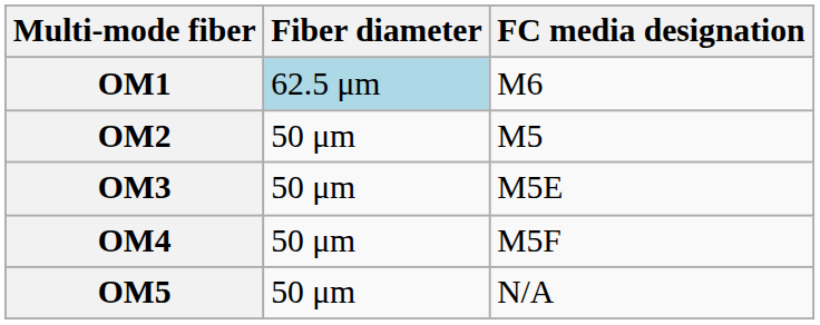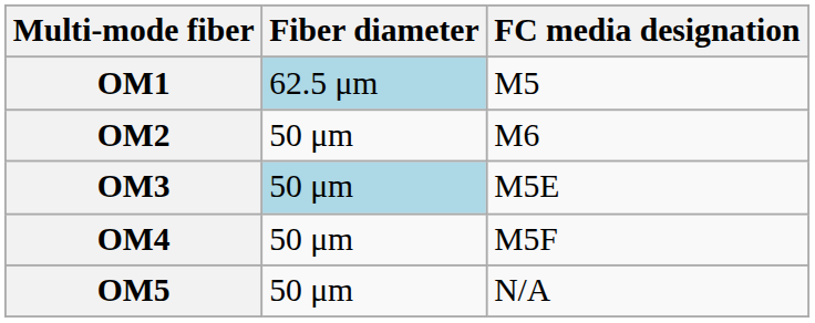 <table class="wikitable sortable">
 <tr>
 <th>Multi-mode fiber</th>
 <th>Fiber diameter</th>
 <th>FC media designation</th>
 </tr>
 <tr>
 <th>OM1</th>
 <td style="background: lightblue;">62.5 μm</td>
-<td>M6</td>
+<td>M5</td>
 </tr>
 <tr>
 <th>OM2</th>
 <td>50 μm</td>
-<td>M5</td>
+<td>M6</td>
 </tr>
 <tr>
 <th>OM3</th>
-<td>50 μm</td>
+<td style="background: lightblue;">50 μm</td>
 <td>M5E</td>
 </tr>
 <tr>
 <th>OM4</th>
 <td>50 μm</td>
 <td>M5F</td>
 </tr>
 <tr>
 <th>OM5</th>
 <td>50 μm</td>
 <td>N/A</td>
 </tr>
 </table>
